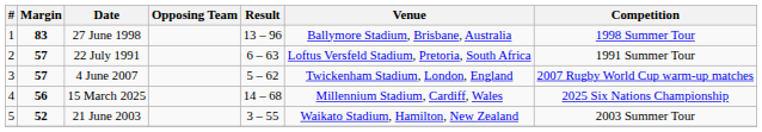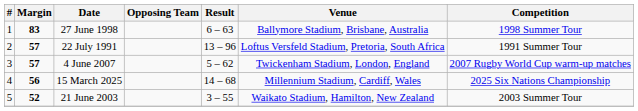 <table class="wikitable sortable" style="text-align:center;">
 <tr>
 <th>#</th>
 <th>Margin</th>
 <th>Date</th>
 <th>Opposing Team</th>
 <th>Result</th>
 <th>Venue</th>
 <th>Competition</th>
 </tr>
 <tr>
 <td>1</td>
 <td align="center"><strong>83</strong></td>
 <td>27 June 1998</td>
 <td></td>
-<td align="center">13 – 96</td>
+<td align="center">6 – 63</td>
 <td><a href='#'>Ballymore Stadium</a>, <a href='#'>Brisbane</a>, <a href='#'>Australia</a></td>
 <td><a href='#'>1998 Summer Tour</a></td>
 </tr>
 <tr>
 <td>2</td>
 <td align="center"><strong>57</strong></td>
 <td>22 July 1991</td>
 <td></td>
-<td align="center">6 – 63</td>
+<td align="center">13 – 96</td>
 <td><a href='#'>Loftus Versfeld Stadium</a>, <a href='#'>Pretoria</a>, <a href='#'>South Africa</a></td>
 <td>1991 Summer Tour</td>
 </tr>
 <tr>
 <td>3</td>
 <td align="center"><strong>57</strong></td>
 <td>4 June 2007</td>
 <td></td>
 <td align="center">5 – 62</td>
 <td><a href='#'>Twickenham Stadium</a>, <a href='#'>London</a>, <a href='#'>England</a></td>
 <td><a href='#'>2007 Rugby World Cup warm-up matches</a></td>
 </tr>
 <tr>
 <td>4</td>
 <td align="center"><strong>56</strong></td>
 <td>15 March 2025</td>
 <td></td>
 <td align="center">14 – 68</td>
 <td><a href='#'>Millennium Stadium</a>, <a href='#'>Cardiff</a>, <a href='#'>Wales</a></td>
 <td><a href='#'>2025 Six Nations Championship</a></td>
 </tr>
 <tr>
 <td>5</td>
 <td align="center"><strong>52</strong></td>
 <td>21 June 2003</td>
 <td></td>
 <td align="center">3 – 55</td>
 <td><a href='#'>Waikato Stadium</a>, <a href='#'>Hamilton</a>, <a href='#'>New Zealand</a></td>
 <td>2003 Summer Tour</td>
 </tr>
 <tr>
 </tr>
 </table>
